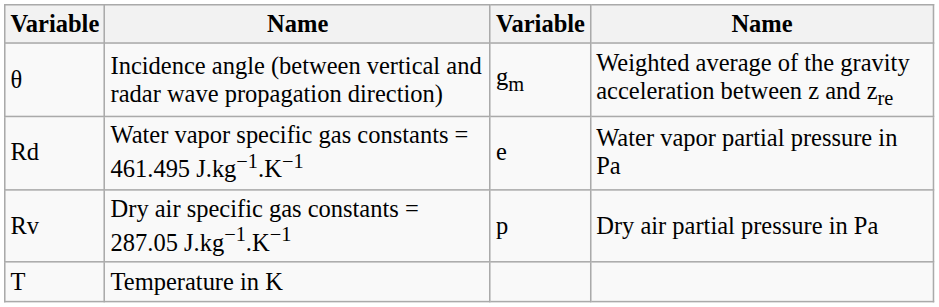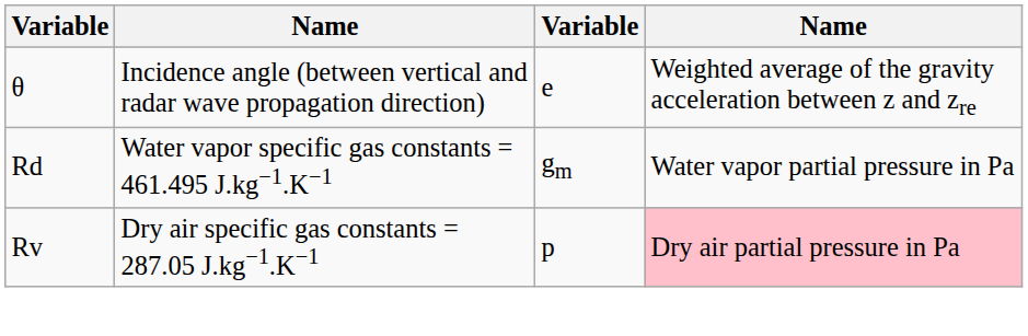 <table class="wikitable">
 <tr>
 <th>Variable</th>
 <th>Name</th>
 <th>Variable</th>
 <th>Name</th>
 </tr>
 <tr>
 <td>θ</td>
 <td>Incidence angle (between vertical and radar wave propagation direction)</td>
-<td>g<sub>m</sub></td>
+<td>e</td>
 <td>Weighted average of the gravity acceleration between z and z<sub>re</sub></td>
 </tr>
 <tr>
 <td>Rd</td>
 <td>Water vapor specific gas constants = 461.495 J.kg<sup>−1</sup>.K<sup>−1</sup></td>
-<td>e</td>
+<td>g<sub>m</sub></td>
 <td>Water vapor partial pressure in Pa</td>
 </tr>
 <tr>
 <td>Rv</td>
 <td>Dry air specific gas constants = 287.05 J.kg<sup>−1</sup>.K<sup>−1</sup></td>
 <td>p</td>
-<td>Dry air partial pressure in Pa</td>
-</tr>
-<tr>
-<td>T</td>
-<td>Temperature in K</td>
-<td></td>
-<td></td>
+<td style="background: pink;">Dry air partial pressure in Pa</td>
 </tr>
 </table>
